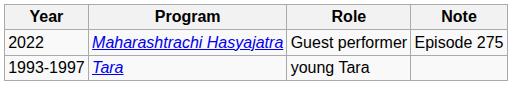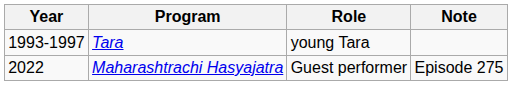 <table class="wikitable">
 <tr>
 <th>Year</th>
 <th>Program</th>
 <th>Role</th>
 <th>Note</th>
 </tr>
 <tr>
+<td>1993-1997</td>
+<td><em><a href='#'>Tara</a></em></td>
+<td>young Tara</td>
+<td></td>
+</tr>
+<tr>
 <td>2022</td>
 <td><em><a href='#'>Maharashtrachi Hasyajatra</a></em></td>
 <td>Guest performer</td>
 <td>Episode 275</td>
 </tr>
-<tr>
-<td>1993-1997</td>
-<td><em><a href='#'>Tara</a></em></td>
-<td>young Tara</td>
-<td></td>
-</tr>
 </table>
